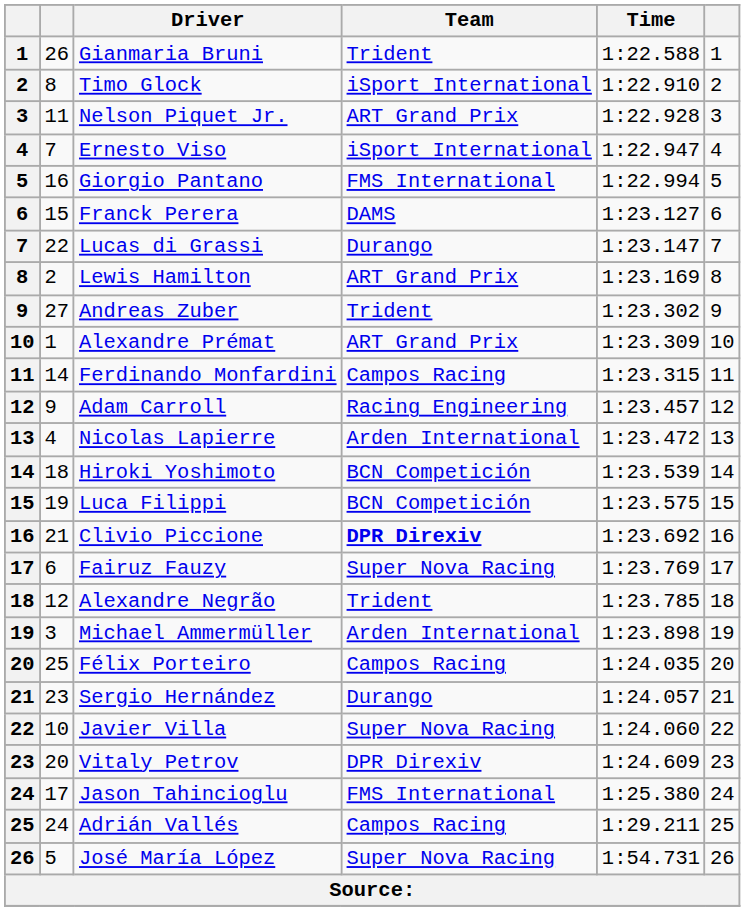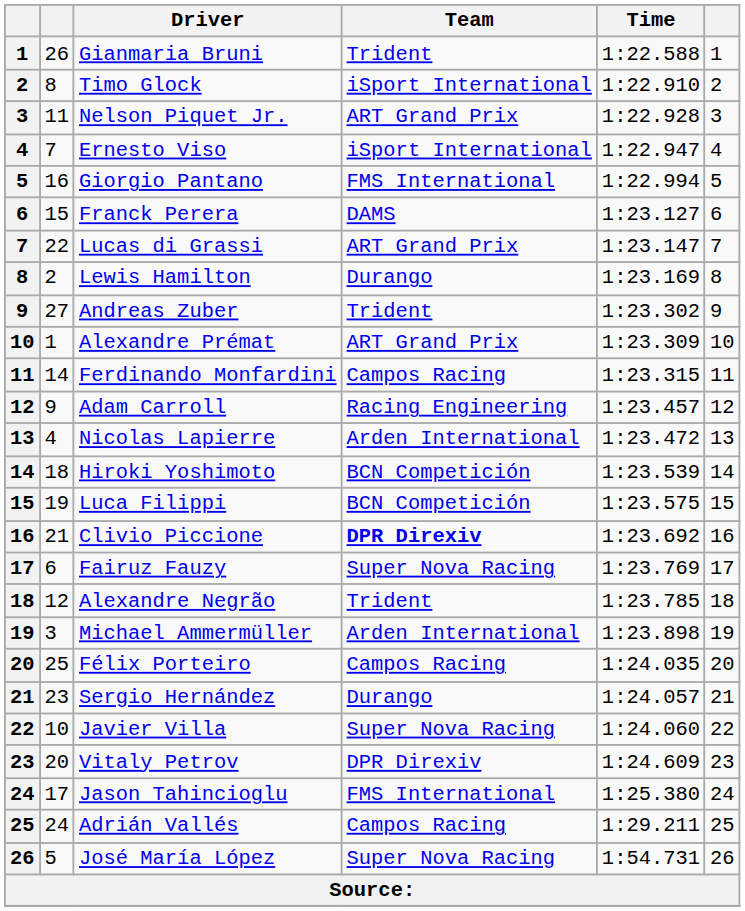 <table class="wikitable" style="font-size:85%">
 <tr>
 <th></th>
 <th></th>
 <th>Driver</th>
 <th>Team</th>
 <th>Time</th>
 <th></th>
 </tr>
 <tr>
 <th>1</th>
 <td>26</td>
 <td> <a href='#'>Gianmaria Bruni</a></td>
 <td><a href='#'>Trident</a></td>
 <td>1:22.588</td>
 <td>1</td>
 </tr>
 <tr>
 <th>2</th>
 <td>8</td>
 <td> <a href='#'>Timo Glock</a></td>
 <td><a href='#'>iSport International</a></td>
 <td>1:22.910</td>
 <td>2</td>
 </tr>
 <tr>
 <th>3</th>
 <td>11</td>
 <td> <a href='#'>Nelson Piquet Jr.</a></td>
 <td><a href='#'>ART Grand Prix</a></td>
 <td>1:22.928</td>
 <td>3</td>
 </tr>
 <tr>
 <th>4</th>
 <td>7</td>
 <td> <a href='#'>Ernesto Viso</a></td>
 <td><a href='#'>iSport International</a></td>
 <td>1:22.947</td>
 <td>4</td>
 </tr>
 <tr>
 <th>5</th>
 <td>16</td>
 <td> <a href='#'>Giorgio Pantano</a></td>
 <td><a href='#'>FMS International</a></td>
 <td>1:22.994</td>
 <td>5</td>
 </tr>
 <tr>
 <th>6</th>
 <td>15</td>
 <td> <a href='#'>Franck Perera</a></td>
 <td><a href='#'>DAMS</a></td>
 <td>1:23.127</td>
 <td>6</td>
 </tr>
 <tr>
 <th>7</th>
 <td>22</td>
 <td> <a href='#'>Lucas di Grassi</a></td>
-<td><a href='#'>Durango</a></td>
+<td><a href='#'>ART Grand Prix</a></td>
 <td>1:23.147</td>
 <td>7</td>
 </tr>
 <tr>
 <th>8</th>
 <td>2</td>
 <td> <a href='#'>Lewis Hamilton</a></td>
-<td><a href='#'>ART Grand Prix</a></td>
+<td><a href='#'>Durango</a></td>
 <td>1:23.169</td>
 <td>8</td>
 </tr>
 <tr>
 <th>9</th>
 <td>27</td>
 <td> <a href='#'>Andreas Zuber</a></td>
 <td><a href='#'>Trident</a></td>
 <td>1:23.302</td>
 <td>9</td>
 </tr>
 <tr>
 <th>10</th>
 <td>1</td>
 <td> <a href='#'>Alexandre Prémat</a></td>
 <td><a href='#'>ART Grand Prix</a></td>
 <td>1:23.309</td>
 <td>10</td>
 </tr>
 <tr>
 <th>11</th>
 <td>14</td>
 <td> <a href='#'>Ferdinando Monfardini</a></td>
 <td><a href='#'>Campos Racing</a></td>
 <td>1:23.315</td>
 <td>11</td>
 </tr>
 <tr>
 <th>12</th>
 <td>9</td>
 <td> <a href='#'>Adam Carroll</a></td>
 <td><a href='#'>Racing Engineering</a></td>
 <td>1:23.457</td>
 <td>12</td>
 </tr>
 <tr>
 <th>13</th>
 <td>4</td>
 <td> <a href='#'>Nicolas Lapierre</a></td>
 <td><a href='#'>Arden International</a></td>
 <td>1:23.472</td>
 <td>13</td>
 </tr>
 <tr>
 <th>14</th>
 <td>18</td>
 <td> <a href='#'>Hiroki Yoshimoto</a></td>
 <td><a href='#'>BCN Competición</a></td>
 <td>1:23.539</td>
 <td>14</td>
 </tr>
 <tr>
 <th>15</th>
 <td>19</td>
 <td> <a href='#'>Luca Filippi</a></td>
 <td><a href='#'>BCN Competición</a></td>
 <td>1:23.575</td>
 <td>15</td>
 </tr>
 <tr>
 <th>16</th>
 <td>21</td>
 <td> <a href='#'>Clivio Piccione</a></td>
 <td><strong><a href='#'>DPR Direxiv</a></strong></td>
 <td>1:23.692</td>
 <td>16</td>
 </tr>
 <tr>
 <th>17</th>
 <td>6</td>
 <td> <a href='#'>Fairuz Fauzy</a></td>
 <td><a href='#'>Super Nova Racing</a></td>
 <td>1:23.769</td>
 <td>17</td>
 </tr>
 <tr>
 <th>18</th>
 <td>12</td>
 <td> <a href='#'>Alexandre Negrão</a></td>
 <td><a href='#'>Trident</a></td>
 <td>1:23.785</td>
 <td>18</td>
 </tr>
 <tr>
 <th>19</th>
 <td>3</td>
 <td> <a href='#'>Michael Ammermüller</a></td>
 <td><a href='#'>Arden International</a></td>
 <td>1:23.898</td>
 <td>19</td>
 </tr>
 <tr>
 <th>20</th>
 <td>25</td>
 <td> <a href='#'>Félix Porteiro</a></td>
 <td><a href='#'>Campos Racing</a></td>
 <td>1:24.035</td>
 <td>20</td>
 </tr>
 <tr>
 <th>21</th>
 <td>23</td>
 <td> <a href='#'>Sergio Hernández</a></td>
 <td><a href='#'>Durango</a></td>
 <td>1:24.057</td>
 <td>21</td>
 </tr>
 <tr>
 <th>22</th>
 <td>10</td>
 <td> <a href='#'>Javier Villa</a></td>
 <td><a href='#'>Super Nova Racing</a></td>
 <td>1:24.060</td>
 <td>22</td>
 </tr>
 <tr>
 <th>23</th>
 <td>20</td>
 <td> <a href='#'>Vitaly Petrov</a></td>
 <td><a href='#'>DPR Direxiv</a></td>
 <td>1:24.609</td>
 <td>23</td>
 </tr>
 <tr>
 <th>24</th>
 <td>17</td>
 <td> <a href='#'>Jason Tahincioglu</a></td>
 <td><a href='#'>FMS International</a></td>
 <td>1:25.380</td>
 <td>24</td>
 </tr>
 <tr>
 <th>25</th>
 <td>24</td>
 <td> <a href='#'>Adrián Vallés</a></td>
 <td><a href='#'>Campos Racing</a></td>
 <td>1:29.211</td>
 <td>25</td>
 </tr>
 <tr>
 <th>26</th>
 <td>5</td>
 <td> <a href='#'>José María López</a></td>
 <td><a href='#'>Super Nova Racing</a></td>
 <td>1:54.731</td>
 <td>26</td>
 </tr>
 <tr>
 <th colspan="6">Source:</th>
 </tr>
 <tr>
 </tr>
 </table>
